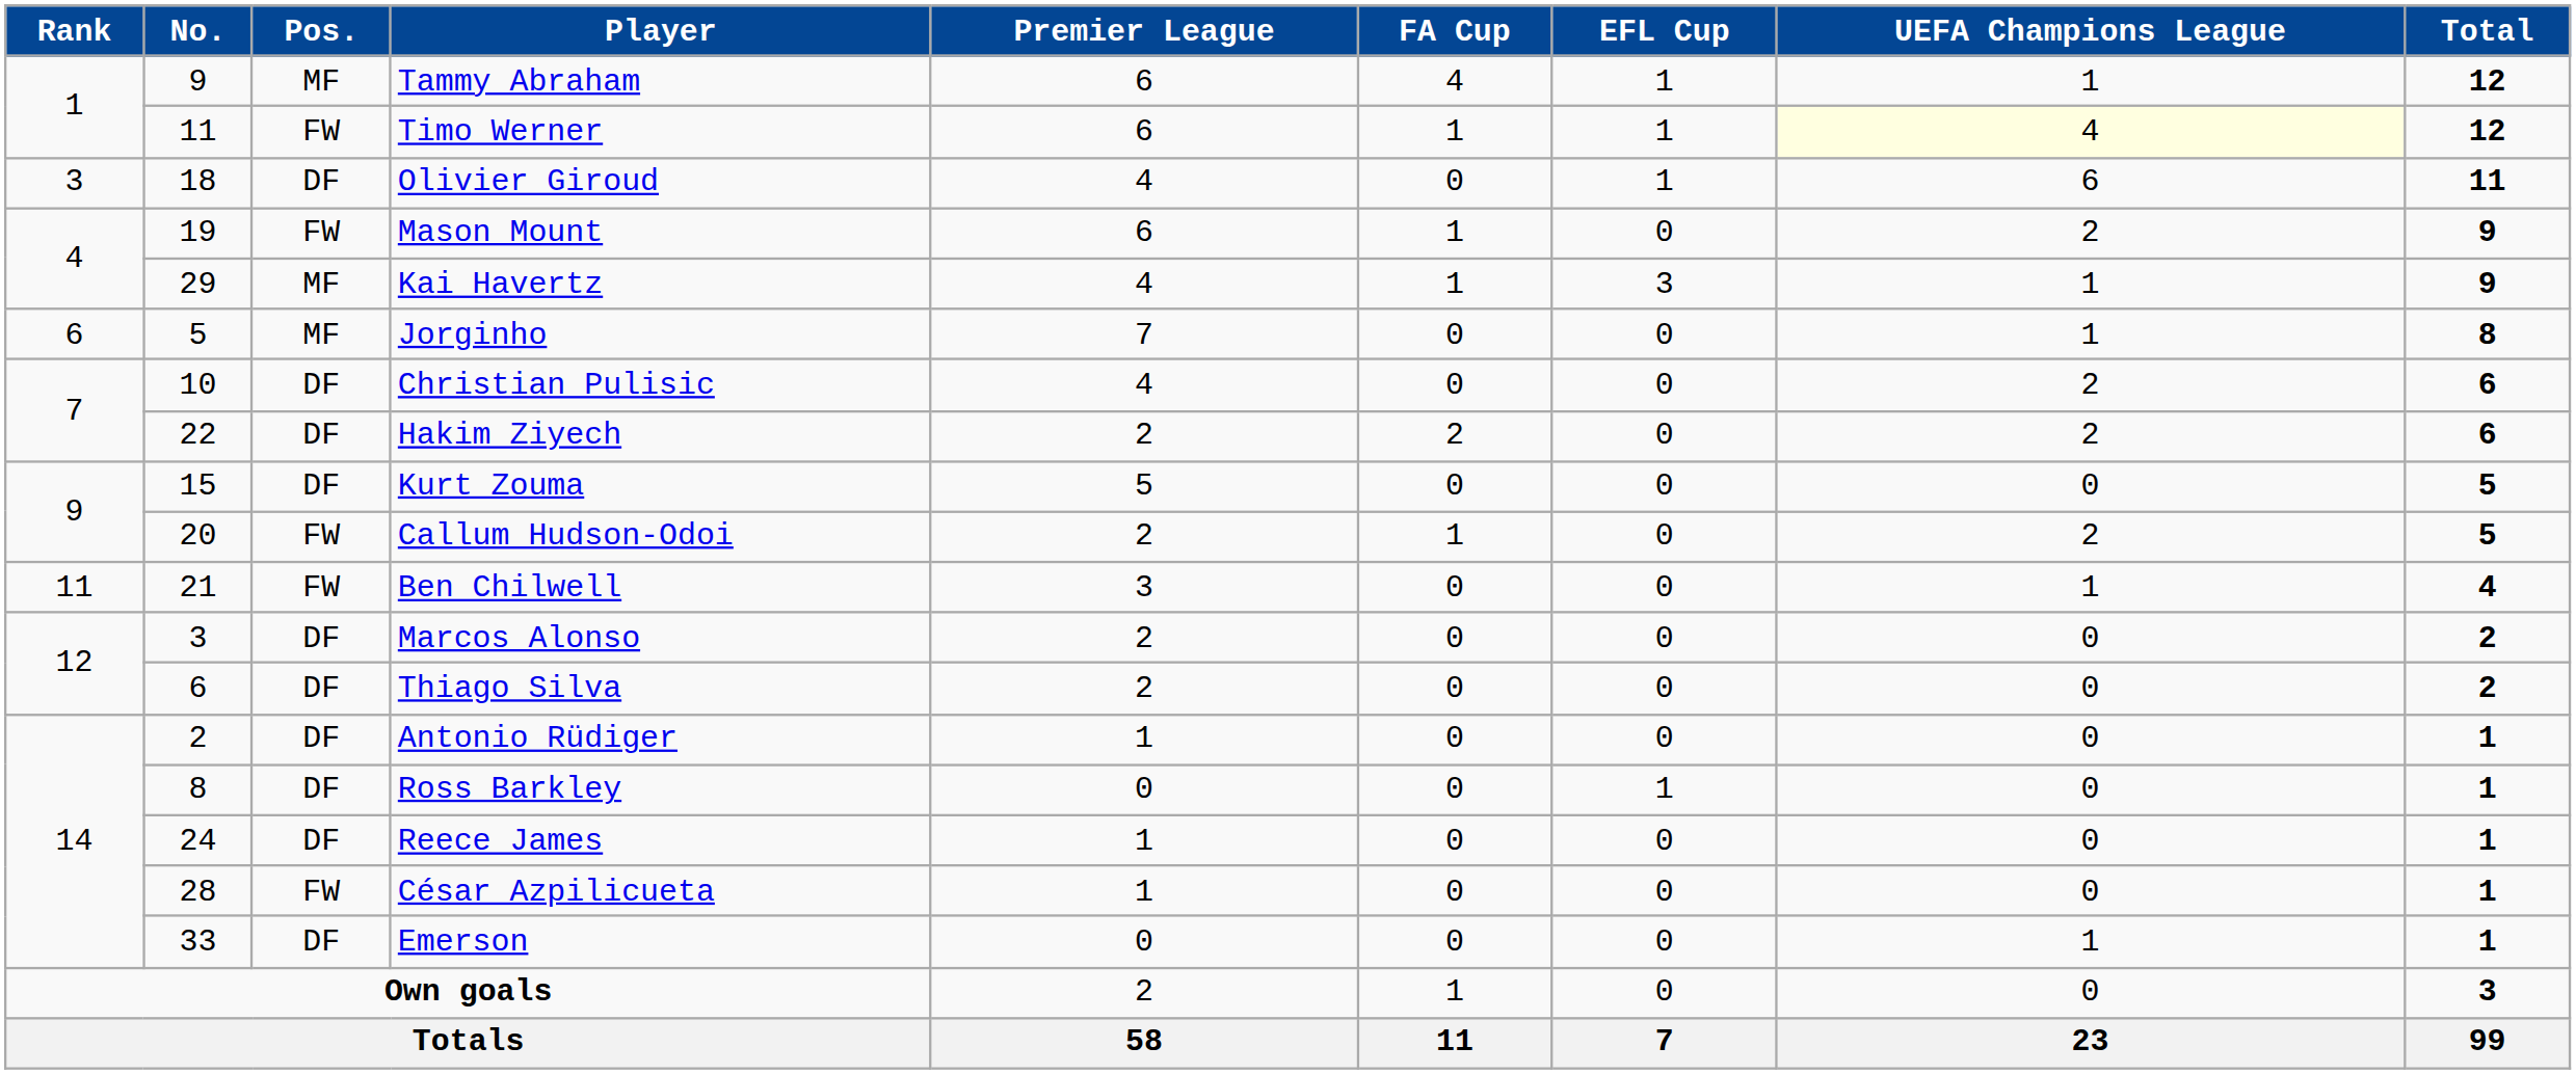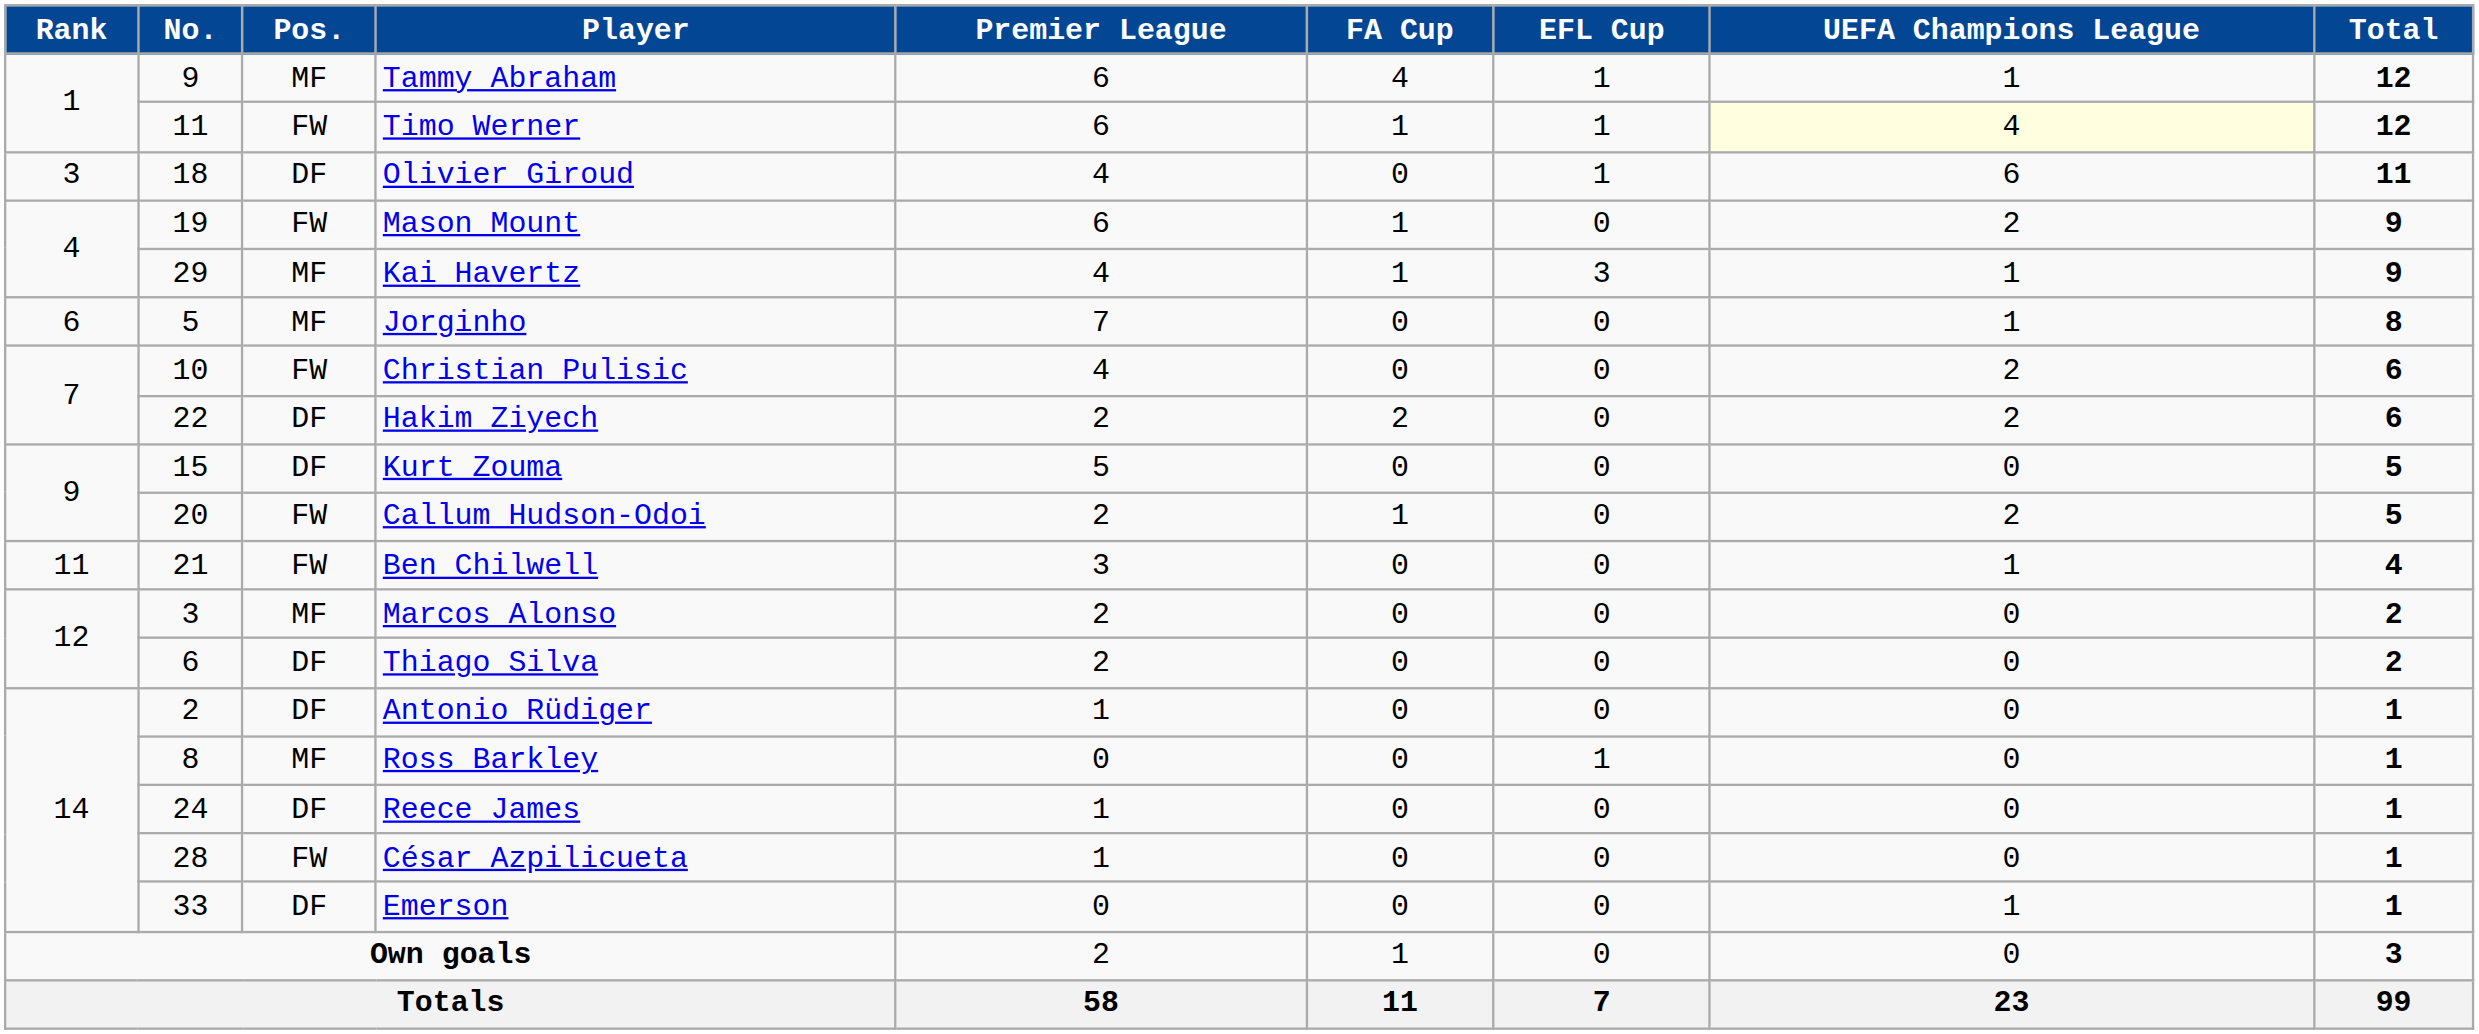 <table class="wikitable sortable" style="text-align:center;width:85%;">
 <tr>
 <th style=background-color:#034694;color:#FFFFFF>Rank</th>
 <th style=background-color:#034694;color:#FFFFFF>No.</th>
 <th style=background-color:#034694;color:#FFFFFF>Pos.</th>
 <th style=background-color:#034694;color:#FFFFFF>Player</th>
 <th style=background-color:#034694;color:#FFFFFF>Premier League</th>
 <th style=background-color:#034694;color:#FFFFFF>FA Cup</th>
 <th style=background-color:#034694;color:#FFFFFF>EFL Cup</th>
 <th style=background-color:#034694;color:#FFFFFF>UEFA Champions League</th>
 <th style=background-color:#034694;color:#FFFFFF>Total</th>
 </tr>
 <tr>
 <td rowspan="2">1</td>
 <td>9</td>
 <td>MF</td>
 <td align=left> <a href='#'>Tammy Abraham</a></td>
 <td>6</td>
 <td>4</td>
 <td>1</td>
 <td>1</td>
 <td><strong>12</strong></td>
 </tr>
 <tr>
 <td>11</td>
 <td>FW</td>
 <td align=left> <a href='#'>Timo Werner</a></td>
 <td>6</td>
 <td>1</td>
 <td>1</td>
 <td style="background: lightyellow;">4</td>
 <td><strong>12</strong></td>
 </tr>
 <tr>
 <td>3</td>
 <td>18</td>
 <td>DF</td>
 <td align=left> <a href='#'>Olivier Giroud</a></td>
 <td>4</td>
 <td>0</td>
 <td>1</td>
 <td>6</td>
 <td><strong>11</strong></td>
 </tr>
 <tr>
 <td rowspan=2>4</td>
 <td>19</td>
 <td>FW</td>
 <td align=left> <a href='#'>Mason Mount</a></td>
 <td>6</td>
 <td>1</td>
 <td>0</td>
 <td>2</td>
 <td><strong>9</strong></td>
 </tr>
 <tr>
 <td>29</td>
 <td>MF</td>
 <td align=left> <a href='#'>Kai Havertz</a></td>
 <td>4</td>
 <td>1</td>
 <td>3</td>
 <td>1</td>
 <td><strong>9</strong></td>
 </tr>
 <tr>
 <td>6</td>
 <td>5</td>
 <td>MF</td>
 <td align=left> <a href='#'>Jorginho</a></td>
 <td>7</td>
 <td>0</td>
 <td>0</td>
 <td>1</td>
 <td><strong>8</strong></td>
 </tr>
 <tr>
 <td rowspan="2">7</td>
 <td>10</td>
-<td>DF</td>
+<td>FW</td>
 <td align=left> <a href='#'>Christian Pulisic</a></td>
 <td>4</td>
 <td>0</td>
 <td>0</td>
 <td>2</td>
 <td><strong>6</strong></td>
 </tr>
 <tr>
 <td>22</td>
 <td>DF</td>
 <td align=left> <a href='#'>Hakim Ziyech</a></td>
 <td>2</td>
 <td>2</td>
 <td>0</td>
 <td>2</td>
 <td><strong>6</strong></td>
 </tr>
 <tr>
 <td rowspan="2">9</td>
 <td>15</td>
 <td>DF</td>
 <td align=left> <a href='#'>Kurt Zouma</a></td>
 <td>5</td>
 <td>0</td>
 <td>0</td>
 <td>0</td>
 <td><strong>5</strong></td>
 </tr>
 <tr>
 <td>20</td>
 <td>FW</td>
 <td align=left> <a href='#'>Callum Hudson-Odoi</a></td>
 <td>2</td>
 <td>1</td>
 <td>0</td>
 <td>2</td>
 <td><strong>5</strong></td>
 </tr>
 <tr>
 <td>11</td>
 <td>21</td>
 <td>FW</td>
 <td align=left> <a href='#'>Ben Chilwell</a></td>
 <td>3</td>
 <td>0</td>
 <td>0</td>
 <td>1</td>
 <td><strong>4</strong></td>
 </tr>
 <tr>
 <td rowspan="2">12</td>
 <td>3</td>
-<td>DF</td>
+<td>MF</td>
 <td align=left> <a href='#'>Marcos Alonso</a></td>
 <td>2</td>
 <td>0</td>
 <td>0</td>
 <td>0</td>
 <td><strong>2</strong></td>
 </tr>
 <tr>
 <td>6</td>
 <td>DF</td>
 <td align=left> <a href='#'>Thiago Silva</a></td>
 <td>2</td>
 <td>0</td>
 <td>0</td>
 <td>0</td>
 <td><strong>2</strong></td>
 </tr>
 <tr>
 <td rowspan="5">14</td>
 <td>2</td>
 <td>DF</td>
 <td align=left> <a href='#'>Antonio Rüdiger</a></td>
 <td>1</td>
 <td>0</td>
 <td>0</td>
 <td>0</td>
 <td><strong>1</strong></td>
 </tr>
 <tr>
 <td>8</td>
-<td>DF</td>
+<td>MF</td>
 <td align=left> <a href='#'>Ross Barkley</a></td>
 <td>0</td>
 <td>0</td>
 <td>1</td>
 <td>0</td>
 <td><strong>1</strong></td>
 </tr>
 <tr>
 <td>24</td>
 <td>DF</td>
 <td align=left> <a href='#'>Reece James</a></td>
 <td>1</td>
 <td>0</td>
 <td>0</td>
 <td>0</td>
 <td><strong>1</strong></td>
 </tr>
 <tr>
 <td>28</td>
 <td>FW</td>
 <td align=left> <a href='#'>César Azpilicueta</a></td>
 <td>1</td>
 <td>0</td>
 <td>0</td>
 <td>0</td>
 <td><strong>1</strong></td>
 </tr>
 <tr>
 <td>33</td>
 <td>DF</td>
 <td align=left> <a href='#'>Emerson</a></td>
 <td>0</td>
 <td>0</td>
 <td>0</td>
 <td>1</td>
 <td><strong>1</strong></td>
 </tr>
 <tr>
 <td colspan="4"><strong>Own goals</strong></td>
 <td>2</td>
 <td>1</td>
 <td>0</td>
 <td>0</td>
 <td><strong>3</strong></td>
 </tr>
 <tr>
 <th colspan=4>Totals</th>
 <th>58</th>
 <th>11</th>
 <th>7</th>
 <th>23</th>
 <th>99</th>
 </tr>
 </table>
